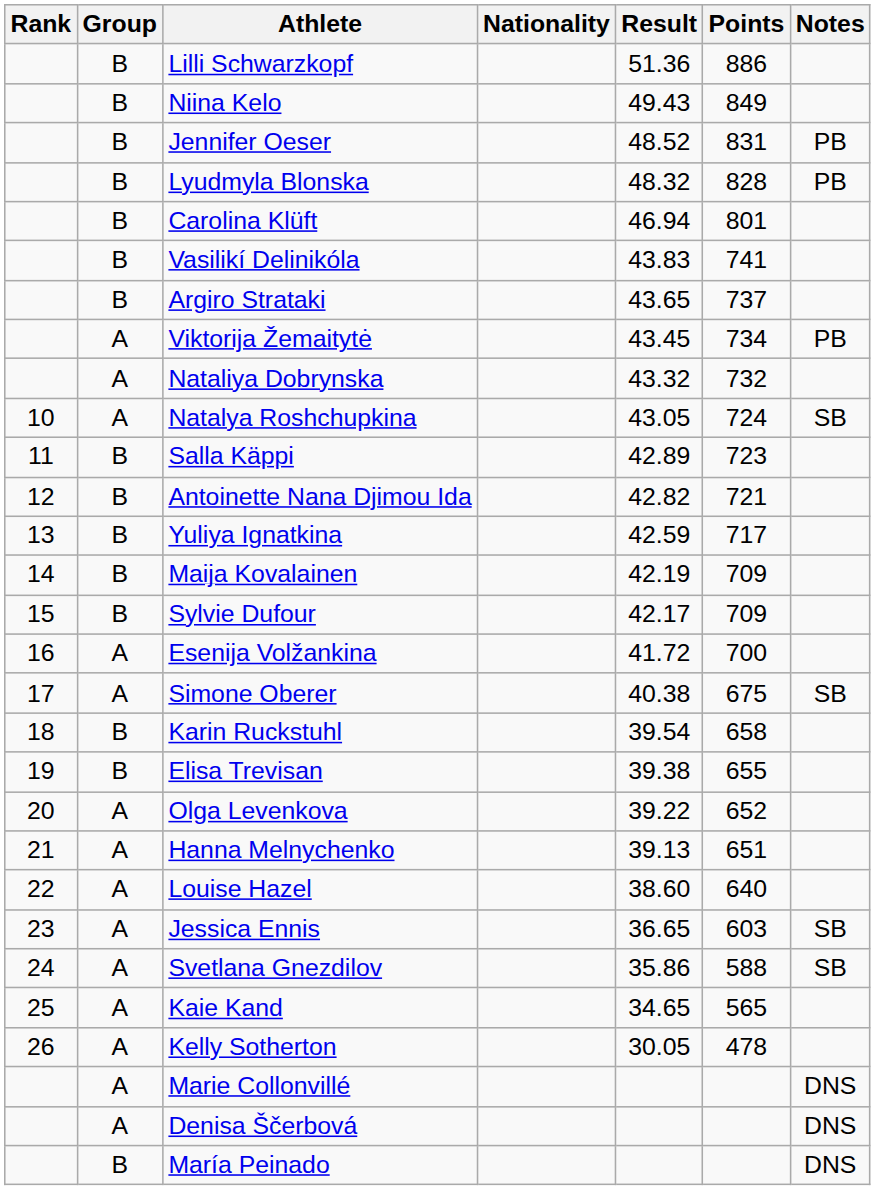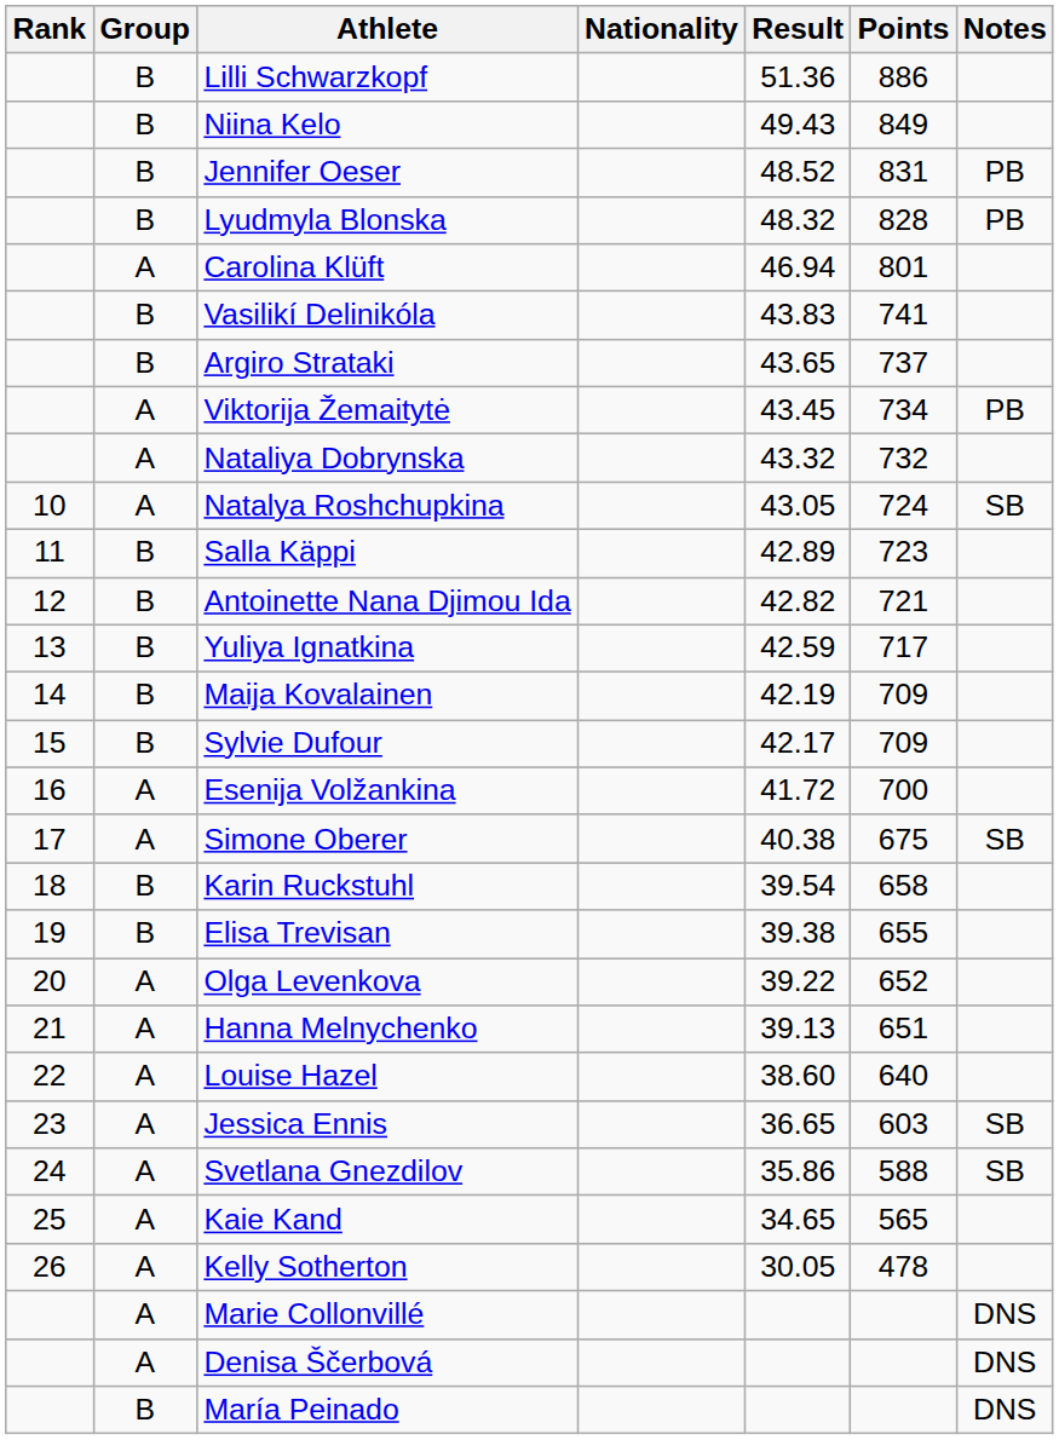 <table class="wikitable sortable" style="text-align:center">
 <tr>
 <th>Rank</th>
 <th>Group</th>
 <th>Athlete</th>
 <th>Nationality</th>
 <th>Result</th>
 <th>Points</th>
 <th>Notes</th>
 </tr>
 <tr>
 <td></td>
 <td>B</td>
 <td align=left><a href='#'>Lilli Schwarzkopf</a></td>
 <td align=left></td>
 <td>51.36</td>
 <td>886</td>
 <td></td>
 </tr>
 <tr>
 <td></td>
 <td>B</td>
 <td align=left><a href='#'>Niina Kelo</a></td>
 <td align=left></td>
 <td>49.43</td>
 <td>849</td>
 <td></td>
 </tr>
 <tr>
 <td></td>
 <td>B</td>
 <td align=left><a href='#'>Jennifer Oeser</a></td>
 <td align=left></td>
 <td>48.52</td>
 <td>831</td>
 <td>PB</td>
 </tr>
 <tr>
 <td></td>
 <td>B</td>
 <td align=left><a href='#'>Lyudmyla Blonska</a></td>
 <td align=left></td>
 <td>48.32</td>
 <td>828</td>
 <td>PB</td>
 </tr>
 <tr>
 <td></td>
-<td>B</td>
+<td>A</td>
 <td align=left><a href='#'>Carolina Klüft</a></td>
 <td align=left></td>
 <td>46.94</td>
 <td>801</td>
 <td></td>
 </tr>
 <tr>
 <td></td>
 <td>B</td>
 <td align=left><a href='#'>Vasilikí Delinikóla</a></td>
 <td align=left></td>
 <td>43.83</td>
 <td>741</td>
 <td></td>
 </tr>
 <tr>
 <td></td>
 <td>B</td>
 <td align=left><a href='#'>Argiro Strataki</a></td>
 <td align=left></td>
 <td>43.65</td>
 <td>737</td>
 <td></td>
 </tr>
 <tr>
 <td></td>
 <td>A</td>
 <td align=left><a href='#'>Viktorija Žemaitytė</a></td>
 <td align=left></td>
 <td>43.45</td>
 <td>734</td>
 <td>PB</td>
 </tr>
 <tr>
 <td></td>
 <td>A</td>
 <td align=left><a href='#'>Nataliya Dobrynska</a></td>
 <td align=left></td>
 <td>43.32</td>
 <td>732</td>
 <td></td>
 </tr>
 <tr>
 <td>10</td>
 <td>A</td>
 <td align=left><a href='#'>Natalya Roshchupkina</a></td>
 <td align=left></td>
 <td>43.05</td>
 <td>724</td>
 <td>SB</td>
 </tr>
 <tr>
 <td>11</td>
 <td>B</td>
 <td align=left><a href='#'>Salla Käppi</a></td>
 <td align=left></td>
 <td>42.89</td>
 <td>723</td>
 <td></td>
 </tr>
 <tr>
 <td>12</td>
 <td>B</td>
 <td align=left><a href='#'>Antoinette Nana Djimou Ida</a></td>
 <td align=left></td>
 <td>42.82</td>
 <td>721</td>
 <td></td>
 </tr>
 <tr>
 <td>13</td>
 <td>B</td>
 <td align=left><a href='#'>Yuliya Ignatkina</a></td>
 <td align=left></td>
 <td>42.59</td>
 <td>717</td>
 <td></td>
 </tr>
 <tr>
 <td>14</td>
 <td>B</td>
 <td align=left><a href='#'>Maija Kovalainen</a></td>
 <td align=left></td>
 <td>42.19</td>
 <td>709</td>
 <td></td>
 </tr>
 <tr>
 <td>15</td>
 <td>B</td>
 <td align=left><a href='#'>Sylvie Dufour</a></td>
 <td align=left></td>
 <td>42.17</td>
 <td>709</td>
 <td></td>
 </tr>
 <tr>
 <td>16</td>
 <td>A</td>
 <td align=left><a href='#'>Esenija Volžankina</a></td>
 <td align=left></td>
 <td>41.72</td>
 <td>700</td>
 <td></td>
 </tr>
 <tr>
 <td>17</td>
 <td>A</td>
 <td align=left><a href='#'>Simone Oberer</a></td>
 <td align=left></td>
 <td>40.38</td>
 <td>675</td>
 <td>SB</td>
 </tr>
 <tr>
 <td>18</td>
 <td>B</td>
 <td align=left><a href='#'>Karin Ruckstuhl</a></td>
 <td align=left></td>
 <td>39.54</td>
 <td>658</td>
 <td></td>
 </tr>
 <tr>
 <td>19</td>
 <td>B</td>
 <td align=left><a href='#'>Elisa Trevisan</a></td>
 <td align=left></td>
 <td>39.38</td>
 <td>655</td>
 <td></td>
 </tr>
 <tr>
 <td>20</td>
 <td>A</td>
 <td align=left><a href='#'>Olga Levenkova</a></td>
 <td align=left></td>
 <td>39.22</td>
 <td>652</td>
 <td></td>
 </tr>
 <tr>
 <td>21</td>
 <td>A</td>
 <td align=left><a href='#'>Hanna Melnychenko</a></td>
 <td align=left></td>
 <td>39.13</td>
 <td>651</td>
 <td></td>
 </tr>
 <tr>
 <td>22</td>
 <td>A</td>
 <td align=left><a href='#'>Louise Hazel</a></td>
 <td align=left></td>
 <td>38.60</td>
 <td>640</td>
 <td></td>
 </tr>
 <tr>
 <td>23</td>
 <td>A</td>
 <td align=left><a href='#'>Jessica Ennis</a></td>
 <td align=left></td>
 <td>36.65</td>
 <td>603</td>
 <td>SB</td>
 </tr>
 <tr>
 <td>24</td>
 <td>A</td>
 <td align=left><a href='#'>Svetlana Gnezdilov</a></td>
 <td align=left></td>
 <td>35.86</td>
 <td>588</td>
 <td>SB</td>
 </tr>
 <tr>
 <td>25</td>
 <td>A</td>
 <td align=left><a href='#'>Kaie Kand</a></td>
 <td align=left></td>
 <td>34.65</td>
 <td>565</td>
 <td></td>
 </tr>
 <tr>
 <td>26</td>
 <td>A</td>
 <td align=left><a href='#'>Kelly Sotherton</a></td>
 <td align=left></td>
 <td>30.05</td>
 <td>478</td>
 <td></td>
 </tr>
 <tr>
 <td></td>
 <td>A</td>
 <td align=left><a href='#'>Marie Collonvillé</a></td>
 <td align=left></td>
 <td></td>
 <td></td>
 <td>DNS</td>
 </tr>
 <tr>
 <td></td>
 <td>A</td>
 <td align=left><a href='#'>Denisa Ščerbová</a></td>
 <td align=left></td>
 <td></td>
 <td></td>
 <td>DNS</td>
 </tr>
 <tr>
 <td></td>
 <td>B</td>
 <td align=left><a href='#'>María Peinado</a></td>
 <td align=left></td>
 <td></td>
 <td></td>
 <td>DNS</td>
 </tr>
 </table>
